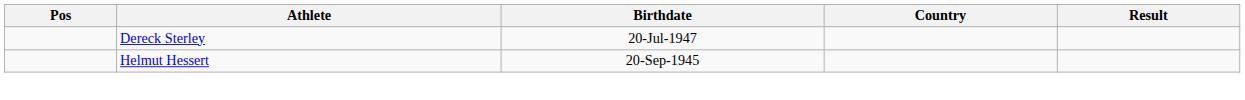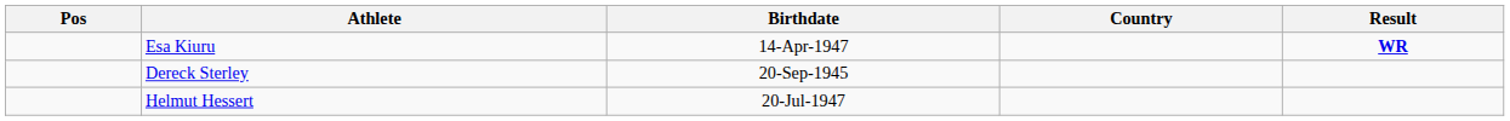 <table class="wikitable"  style="text-align:center; width:70%;">
 <tr>
 <th>Pos</th>
 <th>Athlete</th>
 <th>Birthdate</th>
 <th>Country</th>
 <th>Result</th>
 </tr>
 <tr>
 <td align=center></td>
+<td align=left><a href='#'>Esa Kiuru</a></td>
+<td>14-Apr-1947</td>
+<td align=left></td>
+<td> <strong><a href='#'>WR</a></strong></td>
+</tr>
+<tr>
+<td align=center></td>
 <td align=left><a href='#'>Dereck Sterley</a></td>
-<td>20-Jul-1947</td>
+<td>20-Sep-1945</td>
 <td align=left></td>
 <td></td>
 </tr>
 <tr>
 <td align=center></td>
 <td align=left><a href='#'>Helmut Hessert</a></td>
-<td>20-Sep-1945</td>
+<td>20-Jul-1947</td>
 <td align=left></td>
 <td></td>
 </tr>
 </table>
